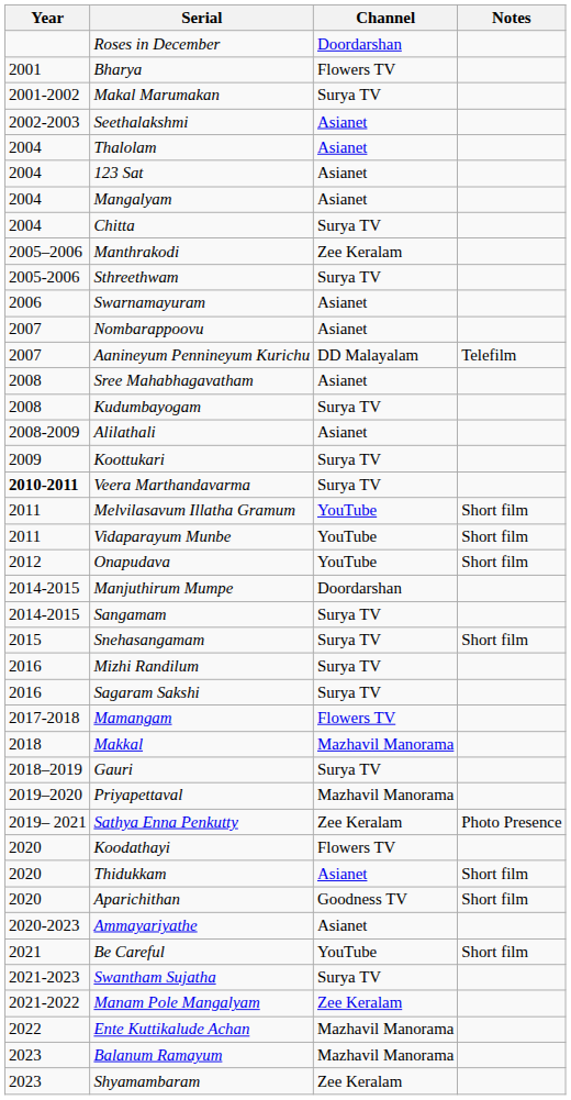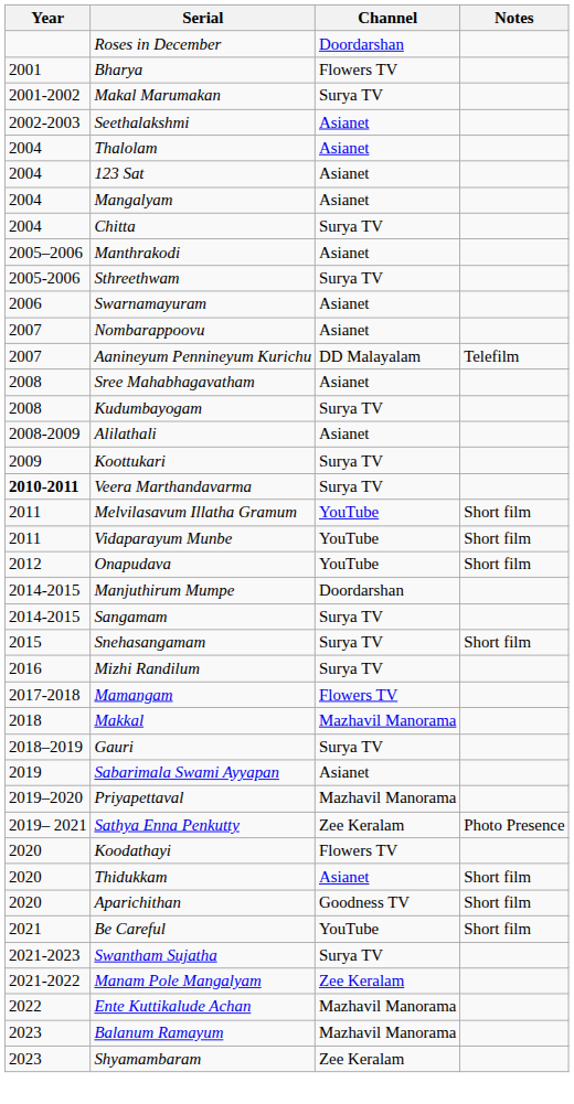 <table class="wikitable sortable">
 <tr>
 <th>Year</th>
 <th>Serial</th>
 <th>Channel</th>
 <th>Notes</th>
 </tr>
 <tr>
 <td></td>
 <td><em>Roses in December</em></td>
 <td><a href='#'>Doordarshan</a></td>
 <td></td>
 </tr>
 <tr>
 <td>2001</td>
 <td><em>Bharya</em></td>
 <td>Flowers TV</td>
 <td></td>
 </tr>
 <tr>
 <td>2001-2002</td>
 <td><em>Makal Marumakan</em></td>
 <td>Surya TV</td>
 <td></td>
 </tr>
 <tr>
 <td>2002-2003</td>
 <td><em>Seethalakshmi</em></td>
 <td><a href='#'>Asianet</a></td>
 <td></td>
 </tr>
 <tr>
 <td>2004</td>
 <td><em>Thalolam</em></td>
 <td><a href='#'>Asianet</a></td>
 <td></td>
 </tr>
 <tr>
 <td>2004</td>
 <td><em>123 Sat</em></td>
 <td>Asianet</td>
 <td></td>
 </tr>
 <tr>
 <td>2004</td>
 <td><em>Mangalyam</em></td>
 <td>Asianet</td>
 <td></td>
 </tr>
 <tr>
 <td>2004</td>
 <td><em>Chitta</em></td>
 <td>Surya TV</td>
 <td></td>
 </tr>
 <tr>
 <td>2005–2006</td>
 <td><em>Manthrakodi</em></td>
-<td>Zee Keralam</td>
+<td>Asianet</td>
 <td></td>
 </tr>
 <tr>
 <td>2005-2006</td>
 <td><em>Sthreethwam</em></td>
 <td>Surya TV</td>
 <td></td>
 </tr>
 <tr>
 <td>2006</td>
 <td><em>Swarnamayuram</em></td>
 <td>Asianet</td>
 <td></td>
 </tr>
 <tr>
 <td>2007</td>
 <td><em>Nombarappoovu</em></td>
 <td>Asianet</td>
 <td></td>
 </tr>
 <tr>
 <td>2007</td>
 <td><em>Aanineyum Pennineyum Kurichu</em></td>
 <td>DD Malayalam</td>
 <td>Telefilm</td>
 </tr>
 <tr>
 <td>2008</td>
 <td><em>Sree Mahabhagavatham</em></td>
 <td>Asianet</td>
 <td></td>
 </tr>
 <tr>
 <td>2008</td>
 <td><em>Kudumbayogam</em></td>
 <td>Surya TV</td>
 <td></td>
 </tr>
 <tr>
 <td>2008-2009</td>
 <td><em>Alilathali</em></td>
 <td>Asianet</td>
 <td></td>
 </tr>
 <tr>
 <td>2009</td>
 <td><em>Koottukari</em></td>
 <td>Surya TV</td>
 <td></td>
 </tr>
 <tr>
 <td><strong>2010-2011</strong></td>
 <td><em>Veera Marthandavarma</em></td>
 <td>Surya TV</td>
 <td></td>
 </tr>
 <tr>
 <td>2011</td>
 <td><em>Melvilasavum Illatha Gramum</em></td>
 <td><a href='#'>YouTube</a></td>
 <td>Short film</td>
 </tr>
 <tr>
 <td>2011</td>
 <td><em>Vidaparayum Munbe</em></td>
 <td>YouTube</td>
 <td>Short film</td>
 </tr>
 <tr>
 <td>2012</td>
 <td><em>Onapudava</em></td>
 <td>YouTube</td>
 <td>Short film</td>
 </tr>
 <tr>
 <td>2014-2015</td>
 <td><em>Manjuthirum Mumpe</em></td>
 <td>Doordarshan</td>
 <td></td>
 </tr>
 <tr>
 <td>2014-2015</td>
 <td><em>Sangamam</em></td>
 <td>Surya TV</td>
 <td></td>
 </tr>
 <tr>
 <td>2015</td>
 <td><em>Snehasangamam</em></td>
 <td>Surya TV</td>
 <td>Short film</td>
 </tr>
 <tr>
 <td>2016</td>
 <td><em>Mizhi Randilum</em></td>
 <td>Surya TV</td>
 <td></td>
 </tr>
 <tr>
-<td>2016</td>
-<td><em>Sagaram Sakshi</em></td>
-<td>Surya TV</td>
-<td></td>
-</tr>
-<tr>
 <td>2017-2018</td>
 <td><em><a href='#'>Mamangam</a></em></td>
 <td><a href='#'>Flowers TV</a></td>
 <td></td>
 </tr>
 <tr>
 <td>2018</td>
 <td><em><a href='#'>Makkal</a></em></td>
 <td><a href='#'>Mazhavil Manorama</a></td>
 <td></td>
 </tr>
 <tr>
 <td>2018–2019</td>
 <td><em>Gauri</em></td>
 <td>Surya TV</td>
+<td></td>
+</tr>
+<tr>
+<td>2019</td>
+<td><em><a href='#'>Sabarimala Swami Ayyapan</a></em></td>
+<td>Asianet</td>
 <td></td>
 </tr>
 <tr>
 <td>2019–2020</td>
 <td><em>Priyapettaval</em></td>
 <td>Mazhavil Manorama</td>
 <td></td>
 </tr>
 <tr>
 <td>2019– 2021</td>
 <td><em><a href='#'>Sathya Enna Penkutty</a></em></td>
 <td>Zee Keralam</td>
 <td>Photo Presence</td>
 </tr>
 <tr>
 <td>2020</td>
 <td><em>Koodathayi</em></td>
 <td>Flowers TV</td>
 <td></td>
 </tr>
 <tr>
 <td>2020</td>
 <td><em>Thidukkam</em></td>
 <td><a href='#'>Asianet</a></td>
 <td>Short film</td>
 </tr>
 <tr>
 <td>2020</td>
 <td><em>Aparichithan</em></td>
 <td>Goodness TV</td>
 <td>Short film</td>
-</tr>
-<tr>
-<td>2020-2023</td>
-<td><em><a href='#'>Ammayariyathe</a></em></td>
-<td>Asianet</td>
-<td></td>
 </tr>
 <tr>
 <td>2021</td>
 <td><em>Be Careful</em></td>
 <td>YouTube</td>
 <td>Short film</td>
 </tr>
 <tr>
 <td>2021-2023</td>
 <td><em><a href='#'>Swantham Sujatha</a></em></td>
 <td>Surya TV</td>
 <td></td>
 </tr>
 <tr>
 <td>2021-2022</td>
 <td><em><a href='#'>Manam Pole Mangalyam</a></em></td>
 <td><a href='#'>Zee Keralam</a></td>
 <td></td>
 </tr>
 <tr>
 <td>2022</td>
 <td><em><a href='#'>Ente Kuttikalude Achan</a></em></td>
 <td>Mazhavil Manorama</td>
 <td></td>
 </tr>
 <tr>
 <td>2023</td>
 <td><em><a href='#'>Balanum Ramayum</a></em></td>
 <td>Mazhavil Manorama</td>
 <td></td>
 </tr>
 <tr>
 <td>2023</td>
 <td><em>Shyamambaram</em></td>
 <td>Zee Keralam</td>
 <td></td>
 </tr>
 </table>
